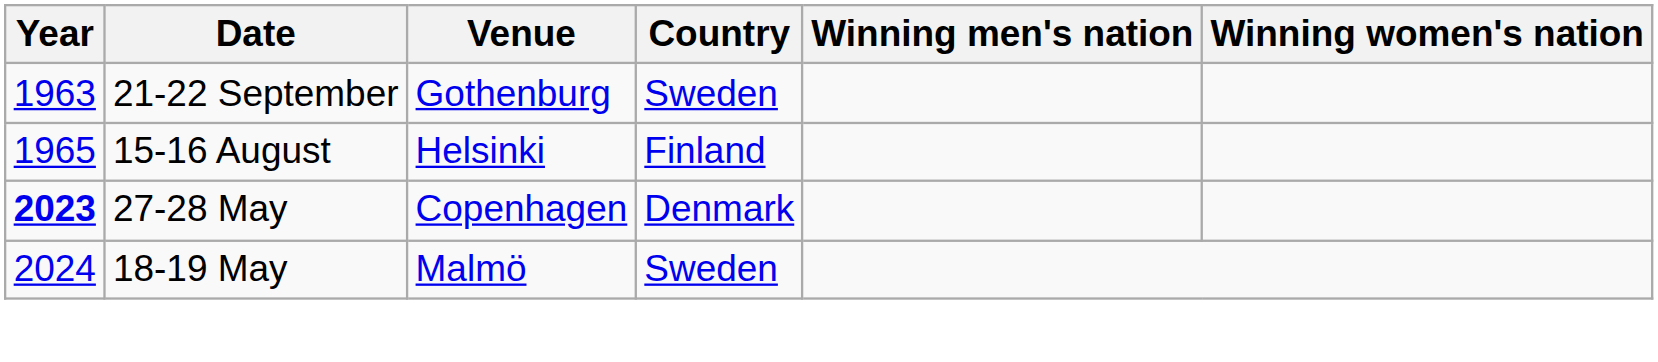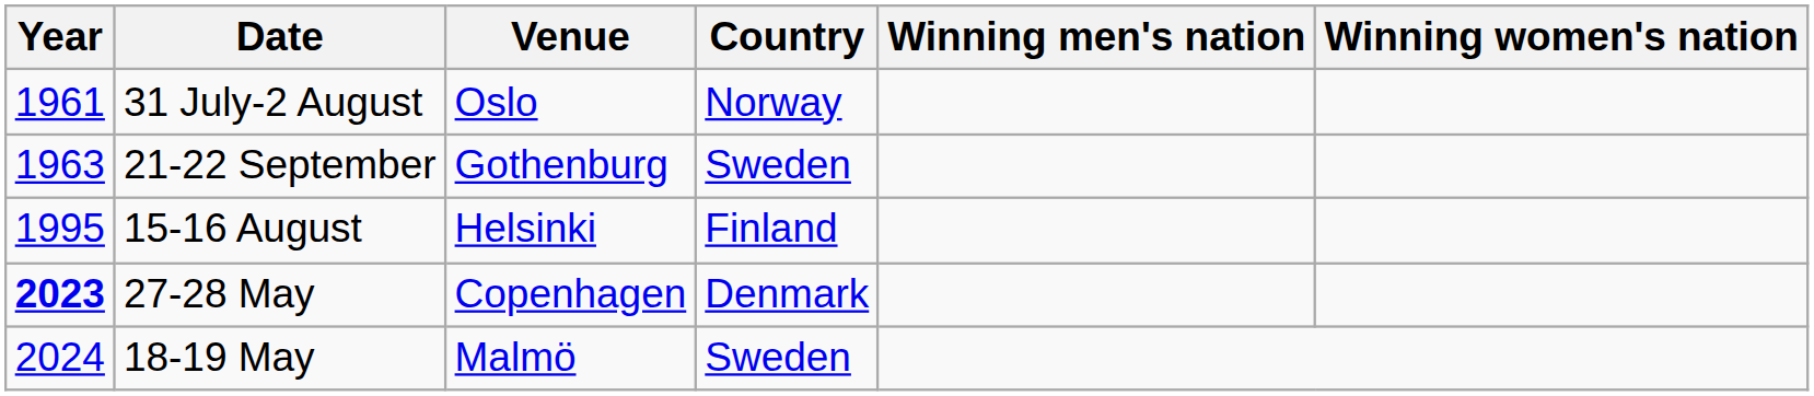 <table class="wikitable">
 <tr>
 <th>Year</th>
 <th>Date</th>
 <th>Venue</th>
 <th>Country</th>
 <th>Winning men's nation</th>
 <th>Winning women's nation</th>
 </tr>
 <tr>
+<td><a href='#'>1961</a></td>
+<td>31 July-2 August</td>
+<td><a href='#'>Oslo</a></td>
+<td><a href='#'>Norway</a></td>
+<td></td>
+<td></td>
+</tr>
+<tr>
 <td><a href='#'>1963</a></td>
 <td>21-22 September</td>
 <td><a href='#'>Gothenburg</a></td>
 <td><a href='#'>Sweden</a></td>
 <td></td>
 <td></td>
 </tr>
 <tr>
-<td><a href='#'>1965</a></td>
+<td><a href='#'>1995</a></td>
 <td>15-16 August</td>
 <td><a href='#'>Helsinki</a></td>
 <td><a href='#'>Finland</a></td>
 <td></td>
 <td></td>
 </tr>
 <tr>
 <td><strong><a href='#'>2023</a></strong></td>
 <td>27-28 May</td>
 <td><a href='#'>Copenhagen</a></td>
 <td><a href='#'>Denmark</a></td>
 <td></td>
 <td></td>
 </tr>
 <tr>
 <td><a href='#'>2024</a></td>
 <td>18-19 May</td>
 <td><a href='#'>Malmö</a></td>
 <td><a href='#'>Sweden</a></td>
 <td colspan=2></td>
 </tr>
 </table>
